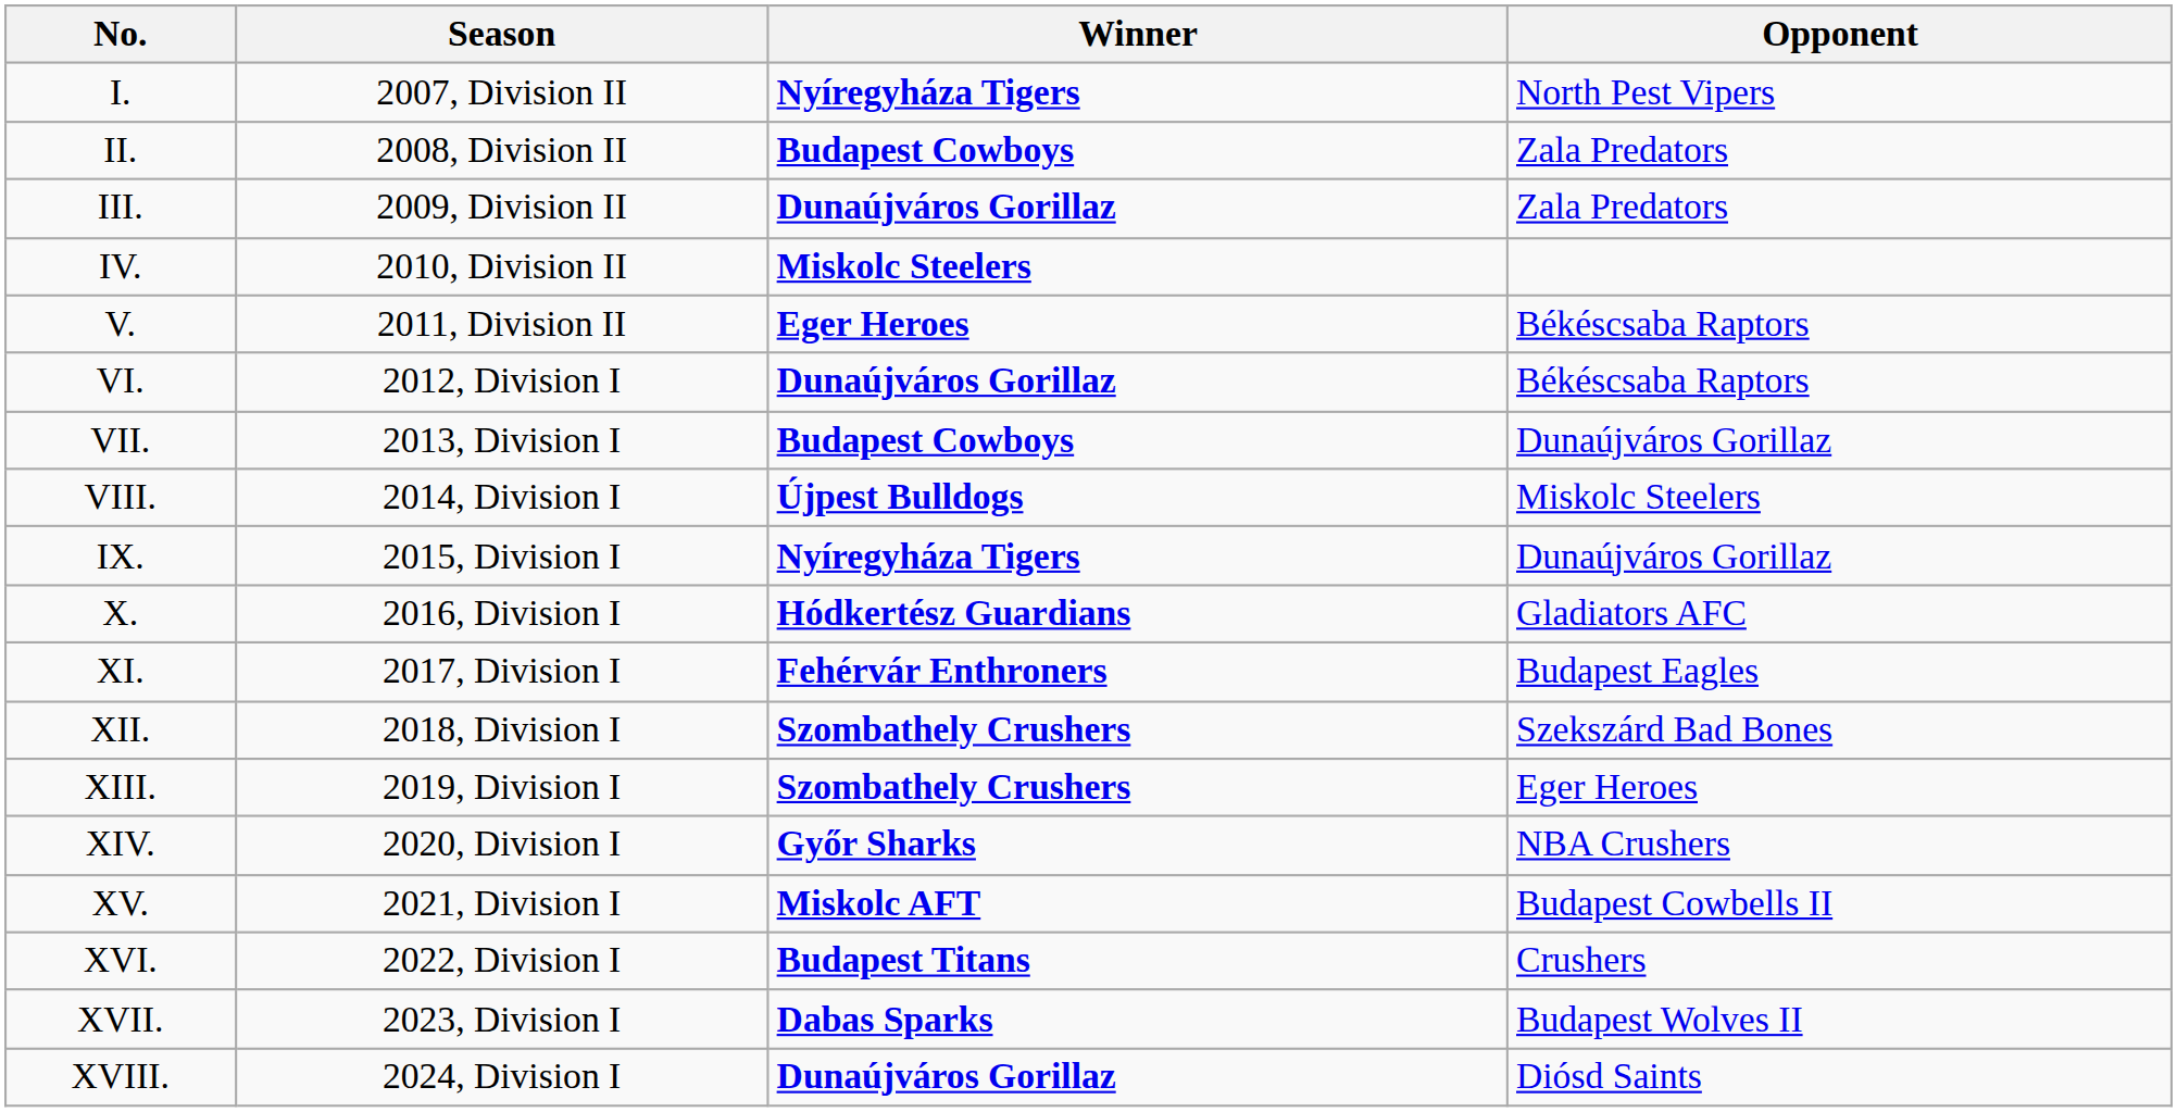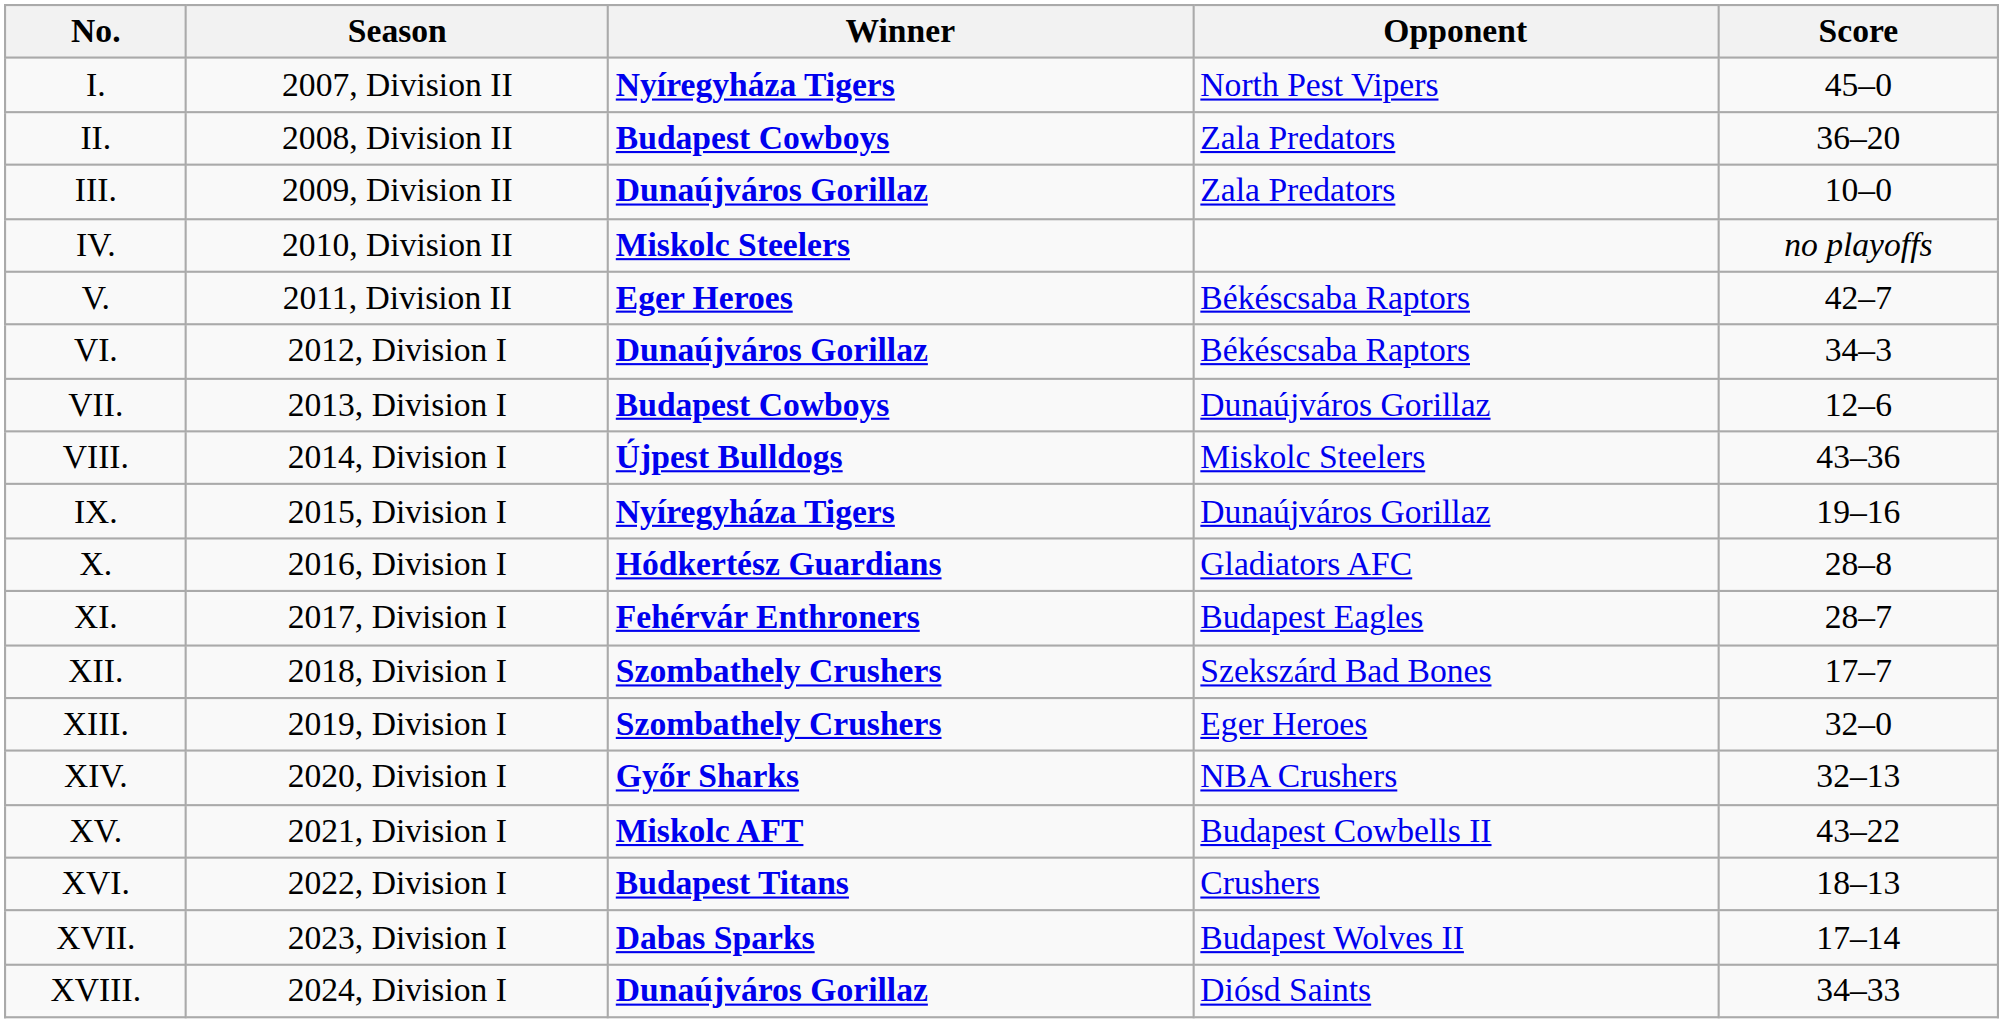 <table class="wikitable" rules width="60%">
 <tr ---->
 <th>No.</th>
 <th>Season</th>
 <th>Winner</th>
 <th>Opponent</th>
+<th>Score</th>
 </tr>
 <tr ---->
 <td align="center">I.</td>
 <td align="center">2007, Division II</td>
 <td><strong><a href='#'>Nyíregyháza Tigers</a></strong></td>
 <td><a href='#'>North Pest Vipers</a></td>
+<td align="center">45–0</td>
 </tr>
 <tr ---->
 <td align="center">II.</td>
 <td align="center">2008, Division II</td>
 <td><strong><a href='#'>Budapest Cowboys</a></strong></td>
 <td><a href='#'>Zala Predators</a></td>
+<td align="center">36–20</td>
 </tr>
 <tr ---->
 <td align="center">III.</td>
 <td align="center">2009, Division II</td>
 <td><strong><a href='#'>Dunaújváros Gorillaz</a></strong></td>
 <td><a href='#'>Zala Predators</a></td>
+<td align="center">10–0</td>
 </tr>
 <tr ---->
 <td align="center">IV.</td>
 <td align="center">2010, Division II</td>
 <td><strong><a href='#'>Miskolc Steelers</a></strong></td>
 <td></td>
+<td align="center"><em>no playoffs</em></td>
 </tr>
 <tr ---->
 <td align="center">V.</td>
 <td align="center">2011, Division II</td>
 <td><strong><a href='#'>Eger Heroes</a></strong></td>
 <td><a href='#'>Békéscsaba Raptors</a></td>
+<td align="center">42–7</td>
 </tr>
 <tr ---->
 <td align="center">VI.</td>
 <td align="center">2012, Division I</td>
 <td><strong><a href='#'>Dunaújváros Gorillaz</a></strong></td>
 <td><a href='#'>Békéscsaba Raptors</a></td>
+<td align="center">34–3</td>
 </tr>
 <tr ---->
 <td align="center">VII.</td>
 <td align="center">2013, Division I</td>
 <td><strong><a href='#'>Budapest Cowboys</a></strong></td>
 <td><a href='#'>Dunaújváros Gorillaz</a></td>
+<td align="center">12–6</td>
 </tr>
 <tr ---->
 <td align="center">VIII.</td>
 <td align="center">2014, Division I</td>
 <td><strong><a href='#'>Újpest Bulldogs</a></strong></td>
 <td><a href='#'>Miskolc Steelers</a></td>
+<td align="center">43–36</td>
 </tr>
 <tr ---->
 <td align="center">IX.</td>
 <td align="center">2015, Division I</td>
 <td><strong><a href='#'>Nyíregyháza Tigers</a></strong></td>
 <td><a href='#'>Dunaújváros Gorillaz</a></td>
+<td align="center">19–16</td>
 </tr>
 <tr ---->
 <td align="center">X.</td>
 <td align="center">2016, Division I</td>
 <td><strong><a href='#'>Hódkertész Guardians</a></strong></td>
 <td><a href='#'>Gladiators AFC</a></td>
+<td align="center">28–8</td>
 </tr>
 <tr ---->
 <td align="center">XI.</td>
 <td align="center">2017, Division I</td>
 <td><strong><a href='#'>Fehérvár Enthroners</a></strong></td>
 <td><a href='#'>Budapest Eagles</a></td>
+<td align="center">28–7</td>
 </tr>
 <tr ---->
 <td align="center">XII.</td>
 <td align="center">2018, Division I</td>
 <td><strong><a href='#'>Szombathely Crushers</a></strong></td>
 <td><a href='#'>Szekszárd Bad Bones</a></td>
+<td align="center">17–7</td>
 </tr>
 <tr ---->
 <td align="center">XIII.</td>
 <td align="center">2019, Division I</td>
 <td><strong><a href='#'>Szombathely Crushers</a></strong></td>
 <td><a href='#'>Eger Heroes</a></td>
+<td align="center">32–0</td>
 </tr>
 <tr ---->
 <td align="center">XIV.</td>
 <td align="center">2020, Division I</td>
 <td><strong><a href='#'>Győr Sharks</a></strong></td>
 <td><a href='#'>NBA Crushers</a></td>
+<td align="center">32–13</td>
 </tr>
 <tr ---->
 <td align="center">XV.</td>
 <td align="center">2021, Division I</td>
 <td><strong><a href='#'>Miskolc AFT</a></strong></td>
 <td><a href='#'>Budapest Cowbells II</a></td>
+<td align="center">43–22</td>
 </tr>
 <tr ---->
 <td align="center">XVI.</td>
 <td align="center">2022, Division I</td>
 <td><strong><a href='#'>Budapest Titans</a></strong></td>
 <td><a href='#'>Crushers</a></td>
+<td align="center">18–13</td>
 </tr>
 <tr ---->
 <td align="center">XVII.</td>
 <td align="center">2023, Division I</td>
 <td><strong><a href='#'>Dabas Sparks</a></strong></td>
 <td><a href='#'>Budapest Wolves II</a></td>
+<td align="center">17–14</td>
 </tr>
 <tr ---->
 <td align="center">XVIII.</td>
 <td align="center">2024, Division I</td>
 <td><strong><a href='#'>Dunaújváros Gorillaz</a></strong></td>
 <td><a href='#'>Diósd Saints</a></td>
+<td align="center">34–33</td>
 </tr>
 </table>
